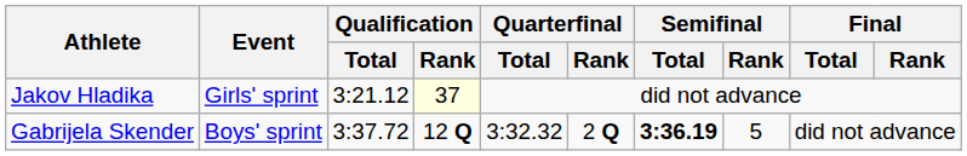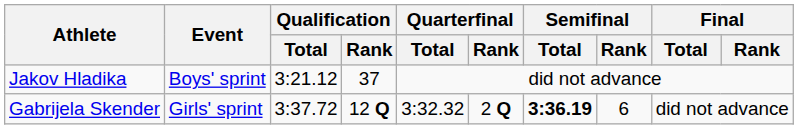 <table class="wikitable" style="font-size:90%;">
 <tr>
 <th rowspan="2">Athlete</th>
 <th rowspan="2">Event</th>
 <th colspan="2">Qualification</th>
 <th colspan="2">Quarterfinal</th>
 <th colspan="2">Semifinal</th>
 <th colspan="2">Final</th>
 </tr>
 <tr>
 <th>Total</th>
 <th>Rank</th>
 <th>Total</th>
 <th>Rank</th>
 <th>Total</th>
 <th>Rank</th>
 <th>Total</th>
 <th>Rank</th>
 </tr>
 <tr>
 <td><a href='#'>Jakov Hladika</a></td>
-<td><a href='#'>Girls' sprint</a></td>
+<td><a href='#'>Boys' sprint</a></td>
 <td align="center">3:21.12</td>
-<td align="center" style="background: lightyellow;">37</td>
+<td align="center">37</td>
 <td align="center" colspan=6>did not advance</td>
 </tr>
 <tr>
 <td><a href='#'>Gabrijela Skender</a></td>
-<td><a href='#'>Boys' sprint</a></td>
+<td><a href='#'>Girls' sprint</a></td>
 <td align="center">3:37.72</td>
 <td align="center">12 <strong>Q</strong></td>
 <td align="center">3:32.32</td>
 <td align="center">2 <strong>Q</strong></td>
 <td align="center"><strong>3:36.19</strong></td>
-<td align="center">5</td>
+<td align="center">6</td>
 <td align="center" colspan=2>did not advance</td>
 </tr>
 </table>
